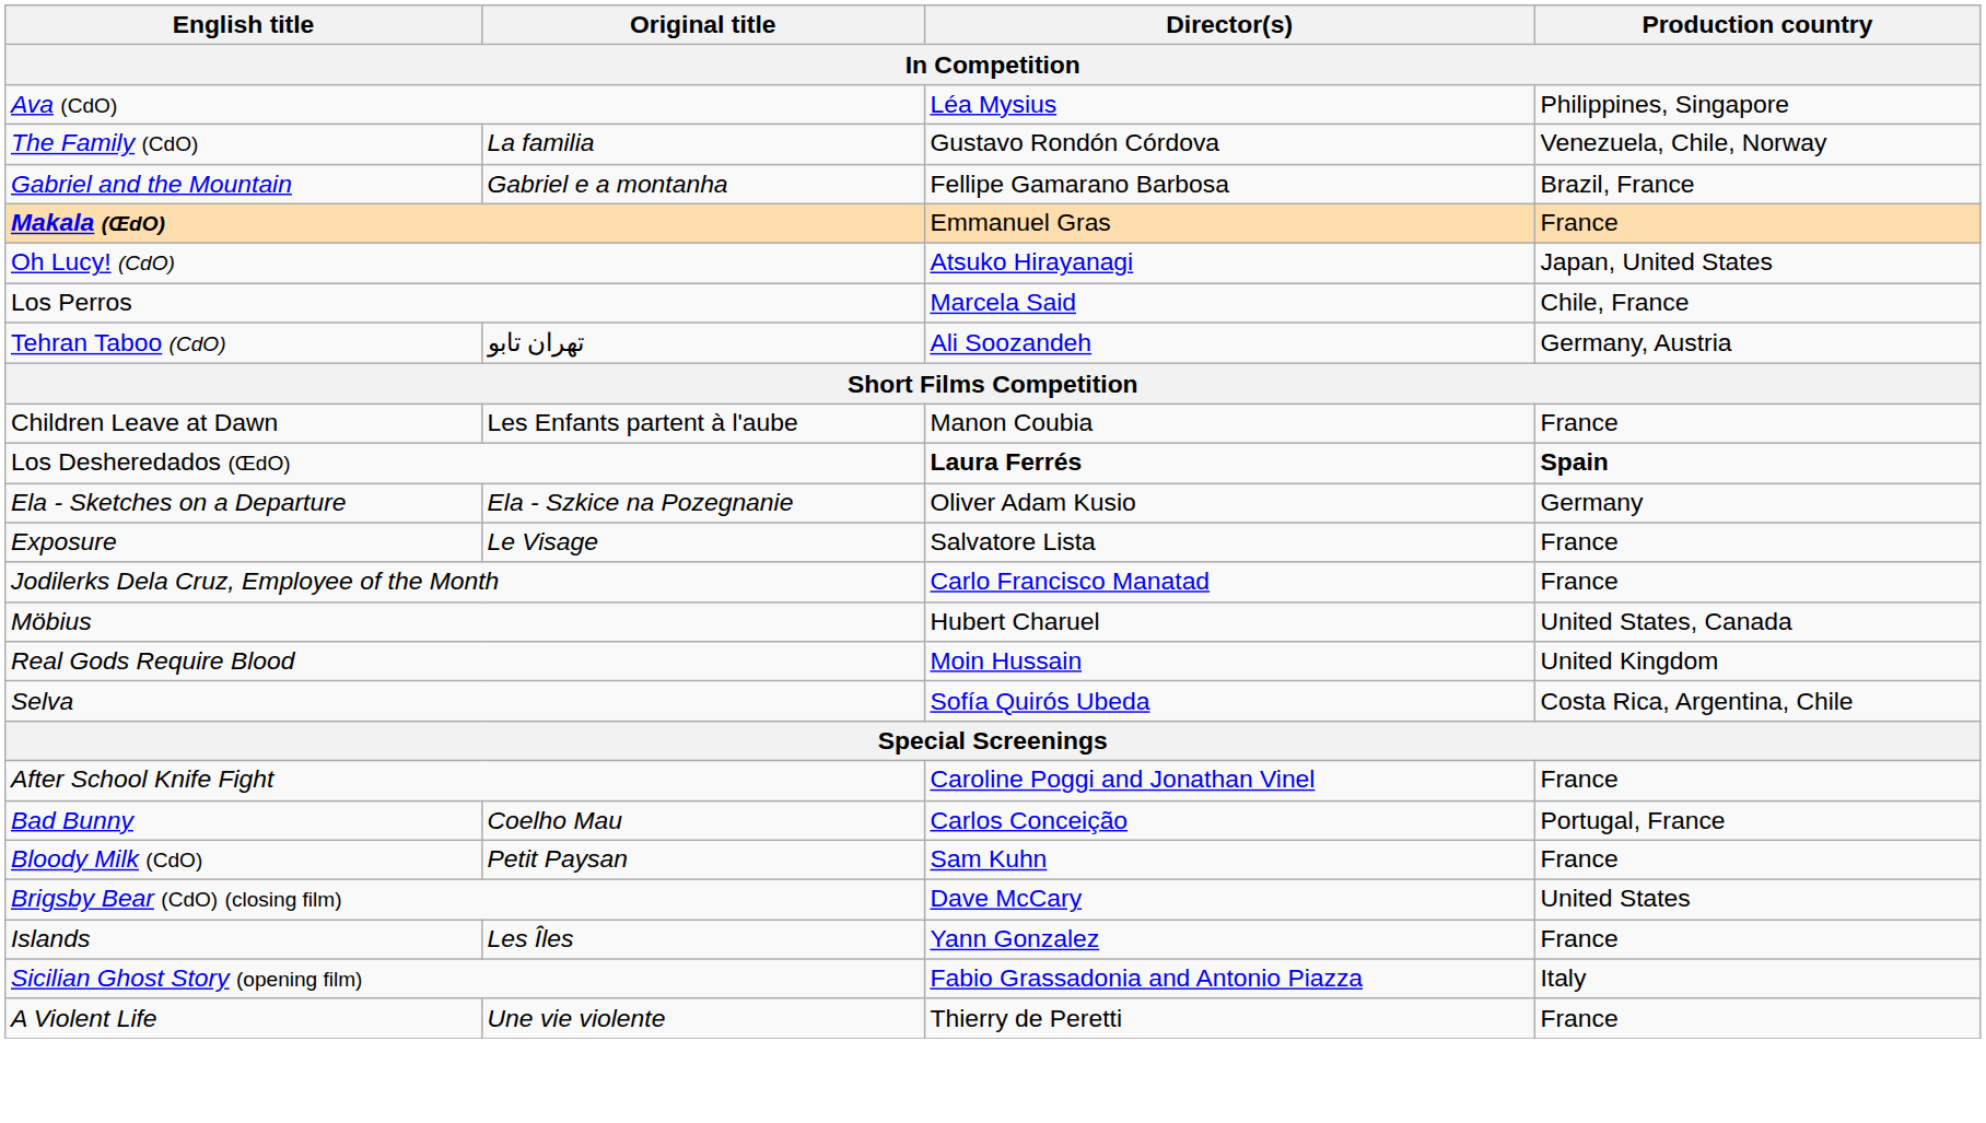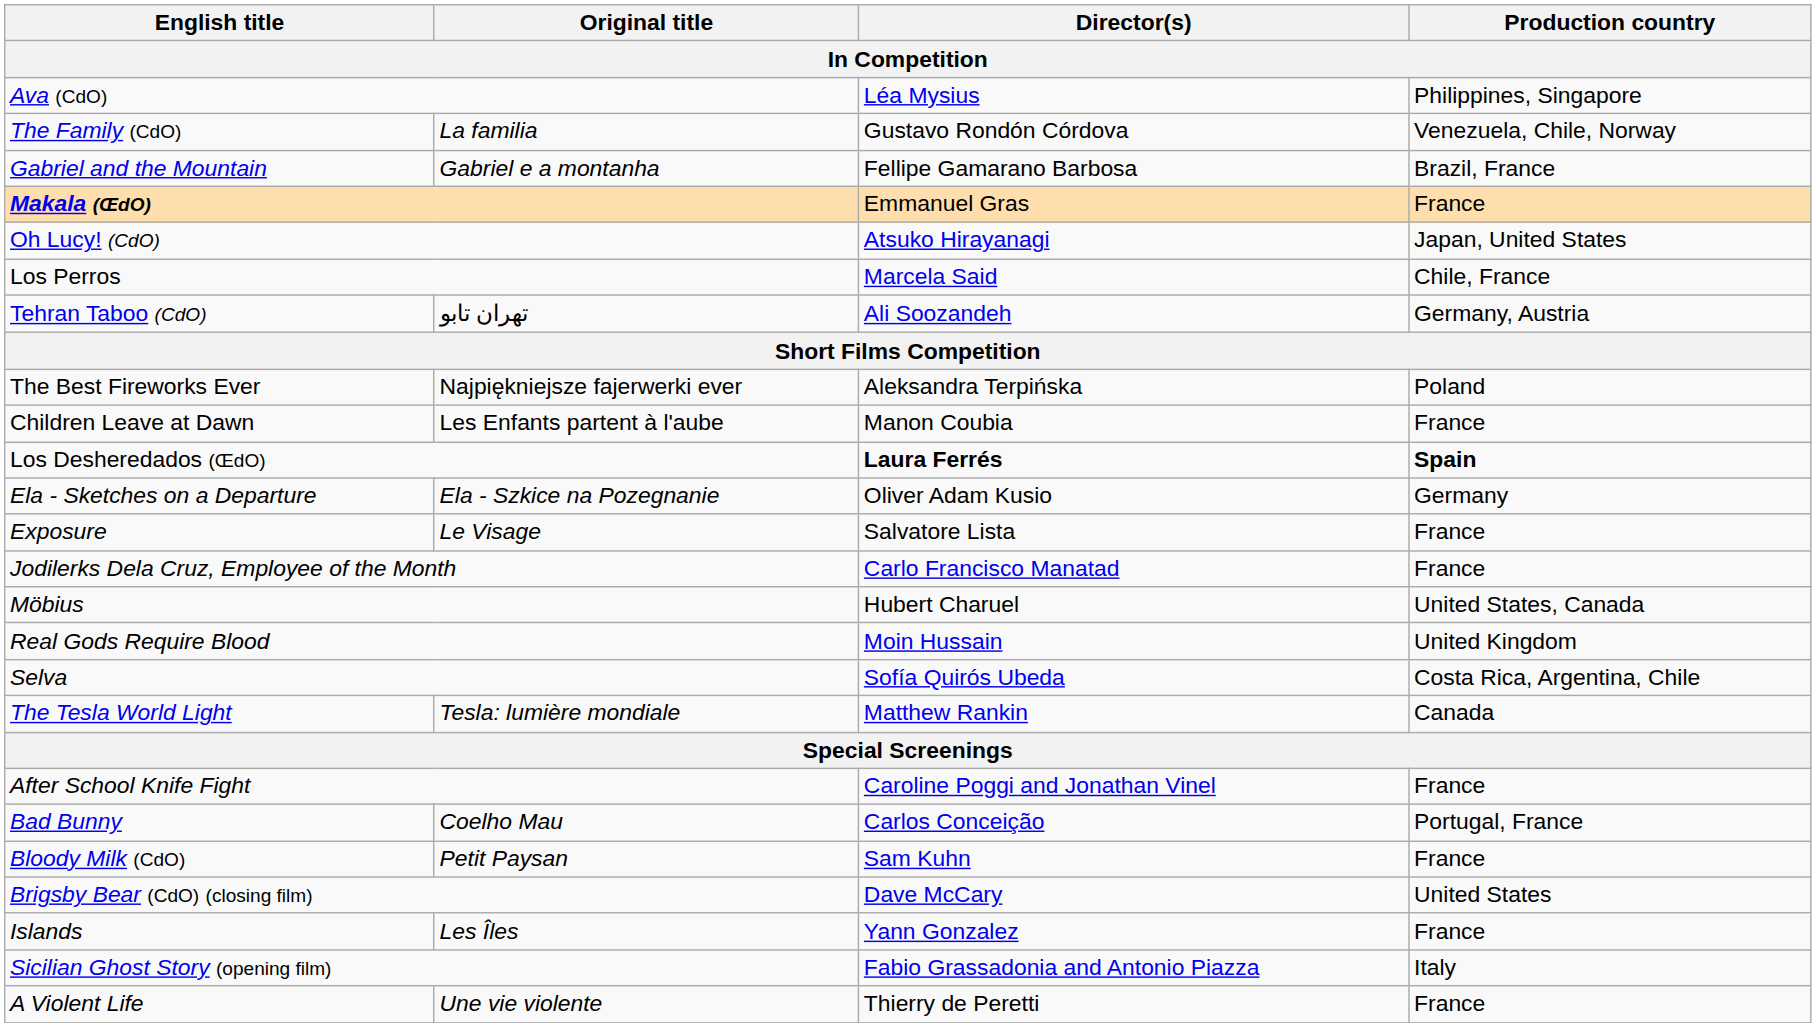 <table class="wikitable" style="width:100%; margin-bottom:2px" cellpadding="5">
 <tr>
 <th scope="col">English title</th>
 <th scope="col">Original title</th>
 <th scope="col">Director(s)</th>
 <th scope="col">Production country</th>
 </tr>
 <tr>
 <th colspan="4">In Competition</th>
 </tr>
 <tr>
 <td colspan="2"><em><a href='#'>Ava</a></em> <small>(CdO)</small></td>
 <td data-sort-value="Mysius"><a href='#'>Léa Mysius</a></td>
 <td>Philippines, Singapore</td>
 </tr>
 <tr>
 <td data-sort-value="Family"><em><a href='#'>The Family</a></em> <small>(CdO)</small></td>
 <td data-sort-value="Familia"><em>La familia</em></td>
 <td data-sort-value="Cordova">Gustavo Rondón Córdova</td>
 <td>Venezuela, Chile, Norway</td>
 </tr>
 <tr>
 <td><em><a href='#'>Gabriel and the Mountain</a></em></td>
 <td><em>Gabriel e a montanha</em></td>
 <td data-sort-value="Barbosa">Fellipe Gamarano Barbosa</td>
 <td>Brazil, France</td>
 </tr>
 <tr style="background:#FFDEAD;">
 <td colspan="2"><strong><em><a href='#'>Makala</a><em> <small>(ŒdO)</small><strong></td>
 <td data-sort-value="Gras"></strong>Emmanuel Gras<strong></td>
 <td></strong>France<strong></td>
 </tr>
 <tr>
 <td colspan="2"></em><a href='#'>Oh Lucy!</a><em> <small>(CdO)</small></td>
 <td data-sort-value="Hirayanagi"><a href='#'>Atsuko Hirayanagi</a></td>
 <td>Japan, United States</td>
 </tr>
 <tr>
 <td colspan="2" data-sort-value="Perros"></em>Los Perros<em></td>
 <td data-sort-value="Said"><a href='#'>Marcela Said</a></td>
 <td>Chile, France</td>
 </tr>
 <tr>
 <td></em><a href='#'>Tehran Taboo</a><em> <small>(CdO)</small></td>
 <td>تهران تابو</td>
 <td data-sort-value="Soozandeh"><a href='#'>Ali Soozandeh</a></td>
 <td>Germany, Austria</td>
 </tr>
 <tr>
 <th colspan="4">Short Films Competition</th>
 </tr>
 <tr>
+<td></em>The Best Fireworks Ever<em></td>
+<td></em>Najpiękniejsze fajerwerki ever<em></td>
+<td>Aleksandra Terpińska</td>
+<td>Poland</td>
+</tr>
+<tr>
 <td></em>Children Leave at Dawn<em></td>
 <td></em>Les Enfants partent à l'aube<em></td>
 <td>Manon Coubia</td>
 <td>France</td>
 </tr>
 <tr>
 <td colspan="2"></em></strong>Los Desheredados</em> <small>(ŒdO)</small></strong></td>
 <td><strong>Laura Ferrés</strong></td>
 <td><strong>Spain</strong></td>
 </tr>
 <tr>
 <td><em>Ela - Sketches on a Departure</em></td>
 <td><em>Ela - Szkice na Pozegnanie</em></td>
 <td>Oliver Adam Kusio</td>
 <td>Germany</td>
 </tr>
 <tr>
 <td><em>Exposure</em></td>
 <td><em>Le Visage</em></td>
 <td>Salvatore Lista</td>
 <td>France</td>
 </tr>
 <tr>
 <td colspan="2"><em>Jodilerks Dela Cruz, Employee of the Month</em></td>
 <td><a href='#'>Carlo Francisco Manatad</a></td>
 <td>France</td>
 </tr>
 <tr>
 <td colspan="2"><em>Möbius</em></td>
 <td>Hubert Charuel</td>
 <td>United States, Canada</td>
 </tr>
 <tr>
 <td colspan="2"><em>Real Gods Require Blood</em></td>
 <td><a href='#'>Moin Hussain</a></td>
 <td>United Kingdom</td>
 </tr>
 <tr>
 <td colspan="2"><em>Selva</em></td>
 <td><a href='#'>Sofía Quirós Ubeda</a></td>
 <td>Costa Rica, Argentina, Chile</td>
+</tr>
+<tr>
+<td><em><a href='#'>The Tesla World Light</a></em></td>
+<td><em>Tesla: lumière mondiale</em></td>
+<td><a href='#'>Matthew Rankin</a></td>
+<td>Canada</td>
 </tr>
 <tr>
 <th colspan="4">Special Screenings</th>
 </tr>
 <tr>
 <td colspan="2"><em>After School Knife Fight</em></td>
 <td><a href='#'>Caroline Poggi and Jonathan Vinel</a></td>
 <td>France</td>
 </tr>
 <tr>
 <td><em><a href='#'>Bad Bunny</a></em></td>
 <td><em>Coelho Mau</em></td>
 <td><a href='#'>Carlos Conceição</a></td>
 <td>Portugal, France</td>
 </tr>
 <tr>
 <td><em><a href='#'>Bloody Milk</a></em> <small>(CdO)</small></td>
 <td><em>Petit Paysan</em></td>
 <td><a href='#'>Sam Kuhn</a></td>
 <td>France</td>
 </tr>
 <tr>
 <td colspan="2"><em><a href='#'>Brigsby Bear</a></em> <small>(CdO)</small> <small>(closing film)</small></td>
 <td><a href='#'>Dave McCary</a></td>
 <td>United States</td>
 </tr>
 <tr>
 <td><em>Islands</em></td>
 <td><em>Les Îles</em></td>
 <td><a href='#'>Yann Gonzalez</a></td>
 <td>France</td>
 </tr>
 <tr>
 <td colspan="2"><em><a href='#'>Sicilian Ghost Story</a></em> <small>(opening film)</small></td>
 <td><a href='#'>Fabio Grassadonia and Antonio Piazza</a></td>
 <td>Italy</td>
 </tr>
 <tr>
 <td><em>A Violent Life</em></td>
 <td><em>Une vie violente</em></td>
 <td>Thierry de Peretti</td>
 <td>France</td>
 </tr>
 </table>
